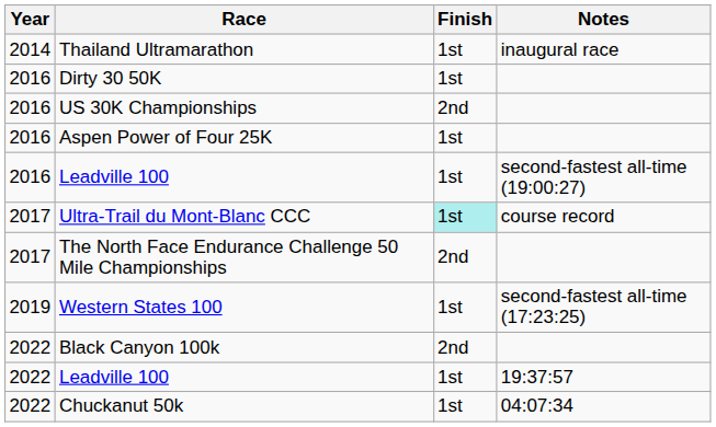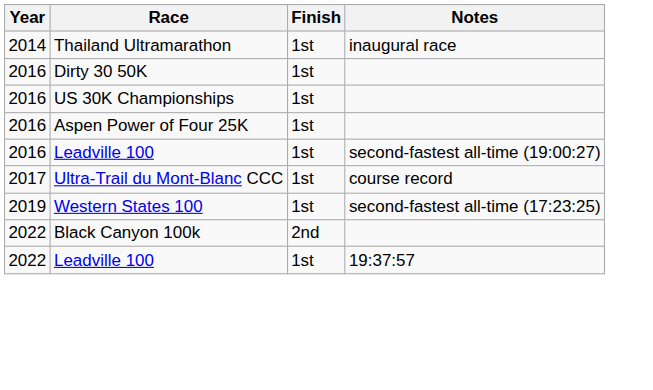 <table class="wikitable">
 <tr>
 <th>Year</th>
 <th>Race</th>
 <th>Finish</th>
 <th>Notes</th>
 </tr>
 <tr>
 <td>2014</td>
 <td>Thailand Ultramarathon</td>
 <td>1st</td>
 <td>inaugural race</td>
 </tr>
 <tr>
 <td>2016</td>
 <td>Dirty 30 50K</td>
 <td>1st</td>
 <td></td>
 </tr>
 <tr>
 <td>2016</td>
 <td>US 30K Championships</td>
-<td>2nd</td>
+<td>1st</td>
 <td></td>
 </tr>
 <tr>
 <td>2016</td>
 <td>Aspen Power of Four 25K</td>
 <td>1st</td>
 <td></td>
 </tr>
 <tr>
 <td>2016</td>
 <td><a href='#'>Leadville 100</a></td>
 <td>1st</td>
 <td>second-fastest all-time (19:00:27)</td>
 </tr>
 <tr>
 <td>2017</td>
 <td><a href='#'>Ultra-Trail du Mont-Blanc</a> CCC</td>
-<td style="background: paleturquoise;">1st</td>
+<td>1st</td>
 <td>course record</td>
-</tr>
-<tr>
-<td>2017</td>
-<td>The North Face Endurance Challenge 50 Mile Championships</td>
-<td>2nd</td>
-<td></td>
 </tr>
 <tr>
 <td>2019</td>
 <td><a href='#'>Western States 100</a></td>
 <td>1st</td>
 <td>second-fastest all-time (17:23:25)</td>
 </tr>
 <tr>
 <td>2022</td>
 <td>Black Canyon 100k</td>
 <td>2nd</td>
 <td></td>
 </tr>
 <tr>
 <td>2022</td>
 <td><a href='#'>Leadville 100</a></td>
 <td>1st</td>
 <td>19:37:57</td>
 </tr>
-<tr>
-<td>2022</td>
-<td>Chuckanut 50k</td>
-<td>1st</td>
-<td>04:07:34</td>
-</tr>
 </table>
